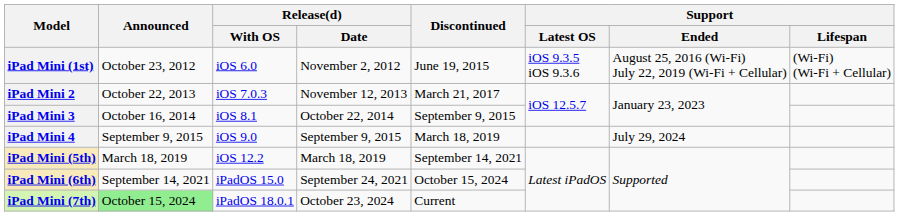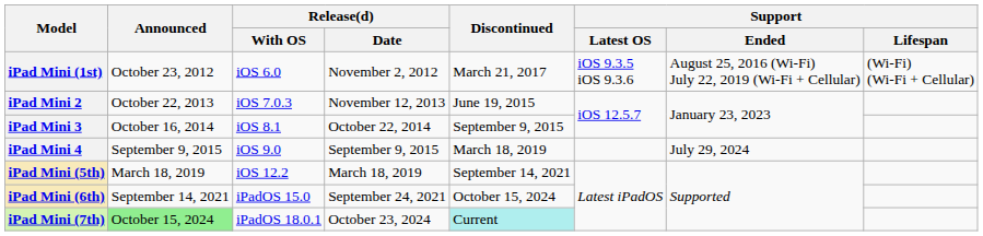 <table class="wikitable sortable mw-datatable sticky-header-multi">
 <tr>
 <th scope="col" rowspan="2" class="unsortable">Model</th>
 <th scope="col" rowspan="2" class="unsortable">Announced</th>
 <th scope="colgroup" colspan="2" class="unsortable">Release(d)</th>
 <th scope="col" rowspan="2" class="unsortable" data-sort-type="date">Discontinued</th>
 <th scope="colgroup" colspan="3" class="unsortable">Support</th>
 </tr>
 <tr>
 <th scope="col" class="unsortable">With OS</th>
 <th scope="col" class="unsortable">Date</th>
 <th scope="col" class="unsortable">Latest OS</th>
 <th scope="col" class="unsortable">Ended</th>
 <th scope="col" class="unsortable">Lifespan</th>
 </tr>
 <tr>
 <th scope="row" style="text-align: left;"><a href='#'>iPad Mini (1st)</a></th>
 <td>October 23, 2012</td>
 <td><a href='#'>iOS 6.0</a></td>
 <td>November 2, 2012</td>
-<td>June 19, 2015</td>
+<td>March 21, 2017</td>
 <td><a href='#'>iOS 9.3.5</a><br>iOS 9.3.6</td>
 <td>August 25, 2016 (Wi-Fi)<br>July 22, 2019 (Wi-Fi + Cellular)</td>
 <td> (Wi-Fi)<br> (Wi-Fi + Cellular)</td>
 </tr>
 <tr>
 <th scope="row" style="text-align: left;"><a href='#'>iPad Mini 2</a></th>
 <td>October 22, 2013</td>
 <td><a href='#'>iOS 7.0.3</a></td>
 <td>November 12, 2013</td>
-<td>March 21, 2017</td>
+<td>June 19, 2015</td>
 <td rowspan="2"><a href='#'>iOS 12.5.7</a></td>
 <td rowspan="2">January 23, 2023</td>
 <td></td>
 </tr>
 <tr>
 <th scope="row" style="text-align: left;"><a href='#'>iPad Mini 3</a></th>
 <td>October 16, 2014</td>
 <td><a href='#'>iOS 8.1</a></td>
 <td>October 22, 2014</td>
 <td>September 9, 2015</td>
 <td></td>
 </tr>
 <tr>
 <th scope="row" style="text-align: left;"><a href='#'>iPad Mini 4</a></th>
 <td>September 9, 2015</td>
 <td><a href='#'>iOS 9.0</a></td>
 <td>September 9, 2015</td>
 <td>March 18, 2019</td>
 <td></td>
 <td>July 29, 2024</td>
 <td></td>
 </tr>
 <tr>
 <th scope="row" style="background:#f8eaba;text-align: left;"><a href='#'>iPad Mini (5th)</a></th>
 <td>March 18, 2019</td>
 <td><a href='#'>iOS 12.2</a></td>
 <td>March 18, 2019</td>
 <td>September 14, 2021</td>
 <td rowspan="3"><em>Latest iPadOS</em><br><small></small></td>
 <td rowspan="3"><em>Supported</em><br><small></small></td>
 <td></td>
 </tr>
 <tr>
 <th scope="row" style="background:#f8eaba;text-align: left;"><a href='#'>iPad Mini (6th)</a></th>
 <td>September 14, 2021</td>
 <td><a href='#'>iPadOS 15.0</a></td>
 <td>September 24, 2021</td>
 <td>October 15, 2024</td>
 <td></td>
 </tr>
 <tr>
 <th scope="row" style="background:#d4f4b4;text-align: left;"><a href='#'>iPad Mini (7th)</a></th>
 <td style="background: lightgreen;">October 15, 2024</td>
 <td><a href='#'>iPadOS 18.0.1</a></td>
 <td>October 23, 2024</td>
-<td>Current</td>
+<td style="background: paleturquoise;">Current</td>
 <td></td>
 </tr>
 </table>
